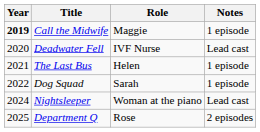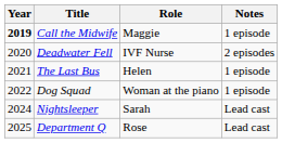 <table class="wikitable sortable">
 <tr>
 <th>Year</th>
 <th>Title</th>
 <th>Role</th>
 <th class="unsortable">Notes</th>
 </tr>
 <tr>
 <td><strong>2019</strong></td>
 <td><em><a href='#'>Call the Midwife</a></em></td>
 <td>Maggie</td>
 <td>1 episode</td>
 </tr>
 <tr>
 <td>2020</td>
 <td><em><a href='#'>Deadwater Fell</a></em></td>
 <td>IVF Nurse</td>
-<td>Lead cast</td>
+<td>2 episodes</td>
 </tr>
 <tr>
 <td>2021</td>
 <td><em><a href='#'>The Last Bus</a></em></td>
 <td>Helen</td>
 <td>1 episode</td>
 </tr>
 <tr>
 <td>2022</td>
 <td><em>Dog Squad</em></td>
-<td>Sarah</td>
+<td>Woman at the piano</td>
 <td>1 episode</td>
 </tr>
 <tr>
 <td>2024</td>
 <td><em><a href='#'>Nightsleeper</a></em></td>
-<td>Woman at the piano</td>
+<td>Sarah</td>
 <td>Lead cast</td>
 </tr>
 <tr>
 <td>2025</td>
 <td><em><a href='#'>Department Q</a></em></td>
 <td>Rose</td>
-<td>2 episodes</td>
+<td>Lead cast</td>
 </tr>
 </table>
